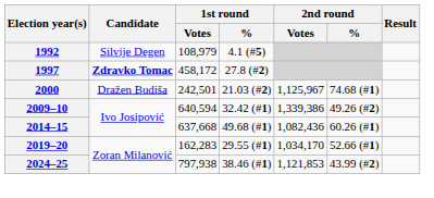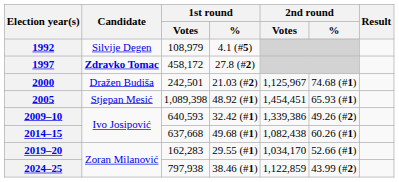 <table class=wikitable style="text-align: center;">
 <tr>
 <th rowspan=2>Election year(s)</th>
 <th rowspan=2>Candidate</th>
 <th colspan=2>1st round</th>
 <th colspan=2>2nd round</th>
 <th rowspan=2>Result</th>
 </tr>
 <tr>
 <th>Votes</th>
 <th>%</th>
 <th>Votes</th>
 <th>%</th>
 </tr>
 <tr>
 <th><a href='#'>1992</a></th>
 <td><a href='#'>Silvije Degen</a></td>
 <td>108,979</td>
 <td>4.1 (#<strong>5</strong>)</td>
 <td colspan="2" style="background:lightgrey;"></td>
 <td></td>
 </tr>
 <tr>
 <th><a href='#'>1997</a></th>
 <td><strong><a href='#'>Zdravko Tomac</a></strong></td>
 <td>458,172</td>
 <td>27.8 (#<strong>2</strong>)</td>
 <td colspan="2" style="background:lightgrey;"></td>
 <td></td>
 </tr>
 <tr>
 <th><a href='#'>2000</a></th>
 <td><a href='#'>Dražen Budiša</a></td>
 <td>242,501</td>
 <td>21.03 (#<strong>2</strong>)</td>
 <td>1,125,967</td>
 <td>74.68 (#<strong>1</strong>)</td>
 <td></td>
 </tr>
 <tr>
+<th><a href='#'>2005</a></th>
+<td><a href='#'>Stjepan Mesić</a></td>
+<td>1,089,398</td>
+<td>48.92 (#<strong>1</strong>)</td>
+<td>1,454,451</td>
+<td>65.93 (#<strong>1</strong>)</td>
+<td></td>
+</tr>
+<tr>
 <th><a href='#'>2009–10</a></th>
 <td Rowspan=2><a href='#'>Ivo Josipović</a></td>
-<td>640,594</td>
+<td>640,593</td>
 <td>32.42 (#<strong>1</strong>)</td>
 <td>1,339,386</td>
 <td>49.26 (#<strong>2</strong>)</td>
 <td></td>
 </tr>
 <tr>
 <th><a href='#'>2014–15</a></th>
 <td>637,668</td>
 <td>49.68 (#<strong>1</strong>)</td>
-<td>1,082,436</td>
+<td>1,082,438</td>
 <td>60.26 (#<strong>1</strong>)</td>
 <td></td>
 </tr>
 <tr>
 <th><a href='#'>2019–20</a></th>
 <td Rowspan=2><a href='#'>Zoran Milanović</a></td>
 <td>162,283</td>
 <td>29.55 (#<strong>1</strong>)</td>
 <td>1,034,170</td>
 <td>52.66 (#<strong>1</strong>)</td>
 <td></td>
 </tr>
 <tr>
 <th><a href='#'>2024–25</a></th>
 <td>797,938</td>
 <td>38.46 (#<strong>1</strong>)</td>
-<td>1,121,853</td>
+<td>1,122,859</td>
 <td>43.99 (#<strong>2</strong>)</td>
 <td></td>
 </tr>
 </table>
